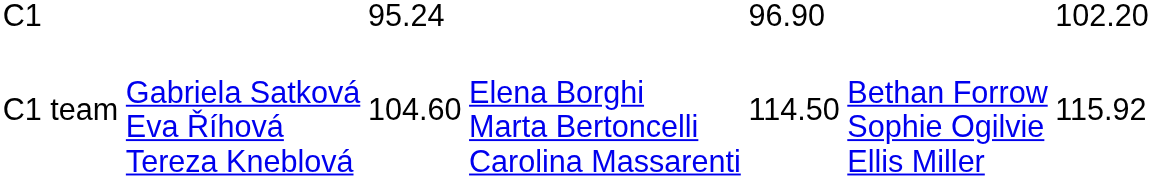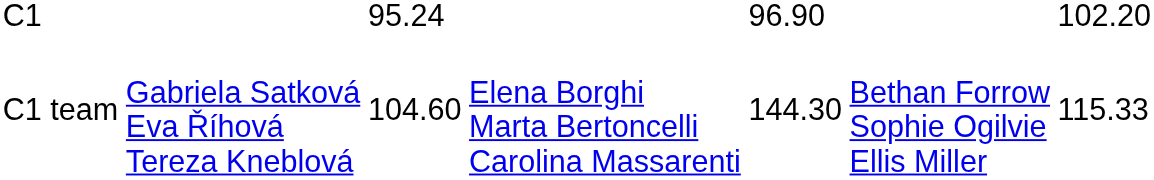 <table>
 <tr>
 <td>C1</td>
 <td></td>
 <td>95.24</td>
 <td></td>
 <td>96.90</td>
 <td></td>
 <td>102.20</td>
 </tr>
 <tr>
 <td>C1 team</td>
 <td><br><a href='#'>Gabriela Satková</a><br><a href='#'>Eva Říhová</a><br><a href='#'>Tereza Kneblová</a></td>
 <td>104.60</td>
 <td><br><a href='#'>Elena Borghi</a><br><a href='#'>Marta Bertoncelli</a><br><a href='#'>Carolina Massarenti</a></td>
-<td>114.50</td>
+<td>144.30</td>
 <td><br><a href='#'>Bethan Forrow</a><br><a href='#'>Sophie Ogilvie</a><br><a href='#'>Ellis Miller</a></td>
-<td>115.92</td>
+<td>115.33</td>
 </tr>
 </table>
